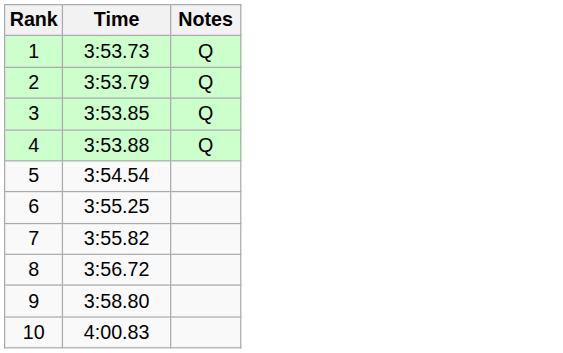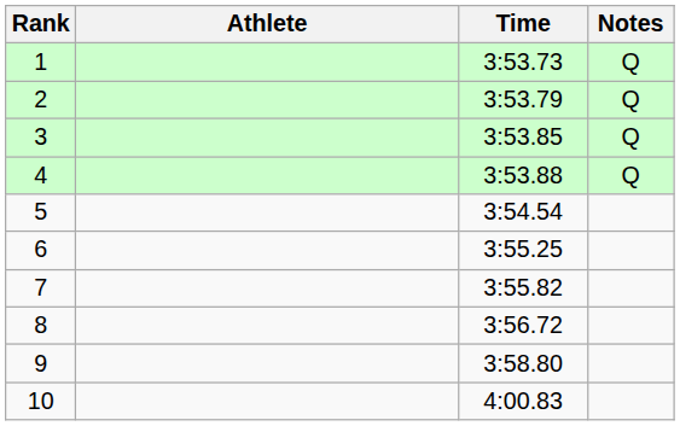 <table class="wikitable" style="text-align:center">
 <tr>
 <th width=40>Rank</th>
+<th width=250>Athlete</th>
 <th width=80>Time</th>
 <th width=50>Notes</th>
 </tr>
 <tr bgcolor=ccffcc>
 <td>1</td>
+<td align=left></td>
 <td>3:53.73</td>
 <td>Q</td>
 </tr>
 <tr bgcolor=ccffcc>
 <td>2</td>
+<td align=left></td>
 <td>3:53.79</td>
 <td>Q</td>
 </tr>
 <tr bgcolor=ccffcc>
 <td>3</td>
+<td align=left></td>
 <td>3:53.85</td>
 <td>Q</td>
 </tr>
 <tr bgcolor=ccffcc>
 <td>4</td>
+<td align=left></td>
 <td>3:53.88</td>
 <td>Q</td>
 </tr>
 <tr>
 <td>5</td>
+<td align=left></td>
 <td>3:54.54</td>
 <td></td>
 </tr>
 <tr>
 <td>6</td>
+<td align=left></td>
 <td>3:55.25</td>
 <td></td>
 </tr>
 <tr>
 <td>7</td>
+<td align=left></td>
 <td>3:55.82</td>
 <td></td>
 </tr>
 <tr>
 <td>8</td>
+<td align=left></td>
 <td>3:56.72</td>
 <td></td>
 </tr>
 <tr>
 <td>9</td>
+<td align=left></td>
 <td>3:58.80</td>
 <td></td>
 </tr>
 <tr>
 <td>10</td>
+<td align=left></td>
 <td>4:00.83</td>
 <td></td>
 </tr>
 </table>
